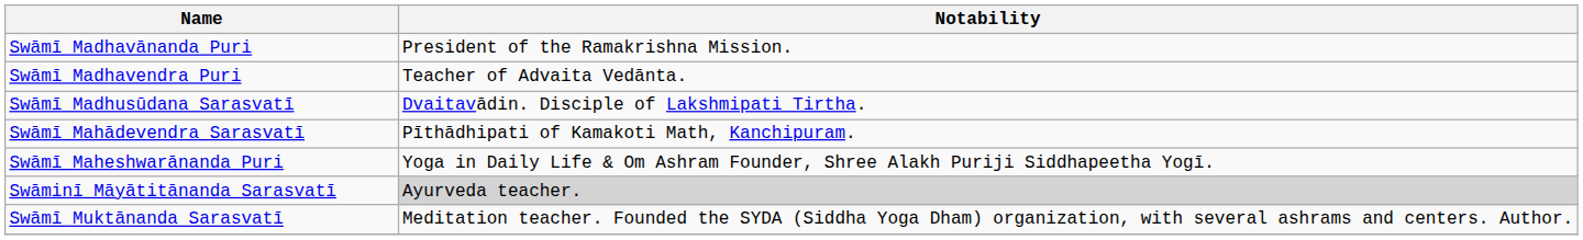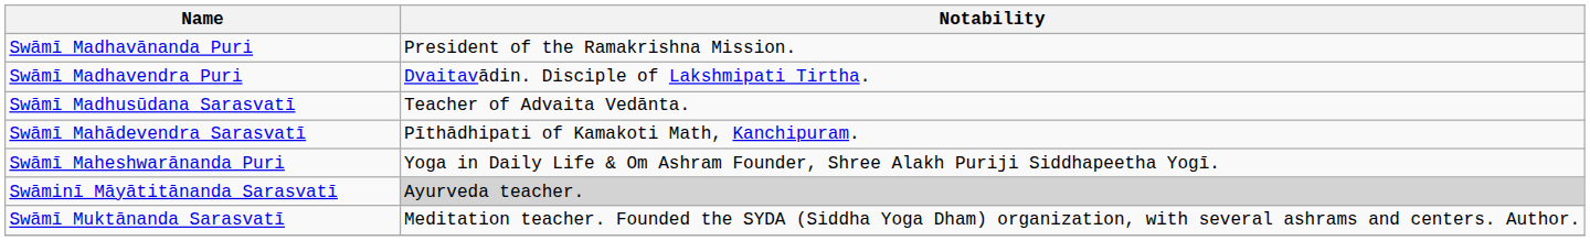 <table class="wikitable">
 <tr>
 <th width=25%>Name</th>
 <th>Notability</th>
 </tr>
 <tr>
 <td><a href='#'>Swāmī Madhavānanda Puri</a></td>
 <td>President of the Ramakrishna Mission.</td>
 </tr>
 <tr>
 <td><a href='#'>Swāmī Madhavendra Puri</a></td>
-<td>Teacher of Advaita Vedānta.</td>
+<td><a href='#'>Dvaitav</a>ādin. Disciple of <a href='#'>Lakshmipati Tirtha</a>.</td>
 </tr>
 <tr>
 <td><a href='#'>Swāmī Madhusūdana Sarasvatī</a></td>
-<td><a href='#'>Dvaitav</a>ādin. Disciple of <a href='#'>Lakshmipati Tirtha</a>.</td>
+<td>Teacher of Advaita Vedānta.</td>
 </tr>
 <tr>
 <td><a href='#'>Swāmī Mahādevendra Sarasvatī</a></td>
 <td>Pīthādhipati of Kamakoti Math, <a href='#'>Kanchipuram</a>.</td>
 </tr>
 <tr>
 <td><a href='#'>Swāmī Maheshwarānanda Puri</a></td>
 <td>Yoga in Daily Life & Om Ashram Founder, Shree Alakh Puriji Siddhapeetha Yogī.</td>
 </tr>
 <tr>
 <td><a href='#'>Swāminī Māyātitānanda Sarasvatī</a></td>
 <td style="background: lightgrey;">Ayurveda teacher.</td>
 </tr>
 <tr>
 <td><a href='#'>Swāmī Muktānanda Sarasvatī</a></td>
 <td>Meditation teacher. Founded the SYDA (Siddha Yoga Dham) organization, with several ashrams and centers. Author.</td>
 </tr>
 <tr>
 </tr>
 </table>
